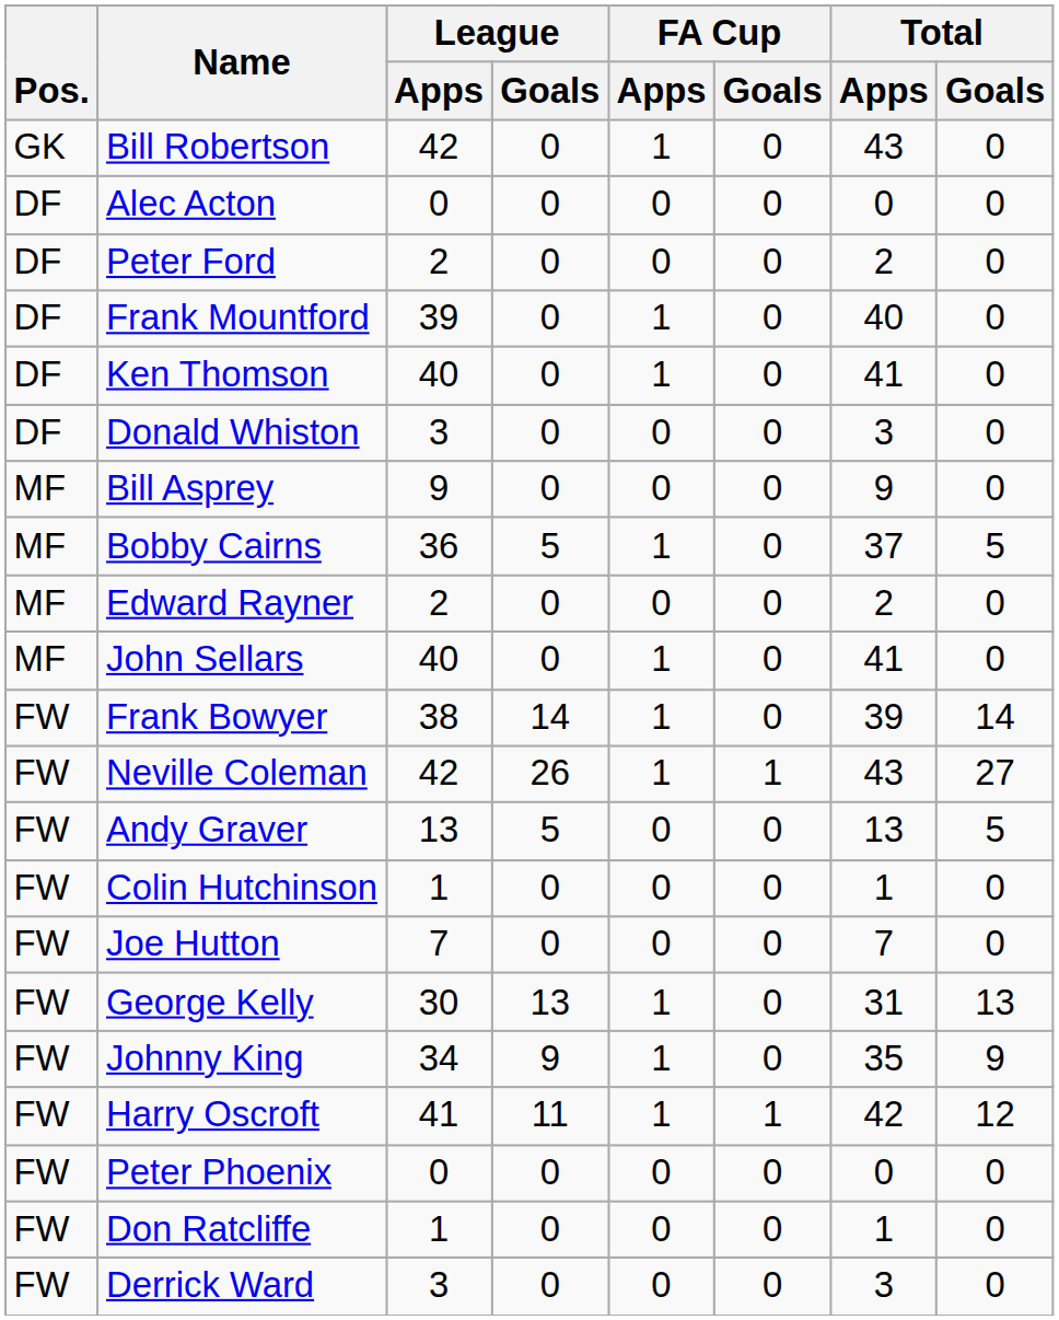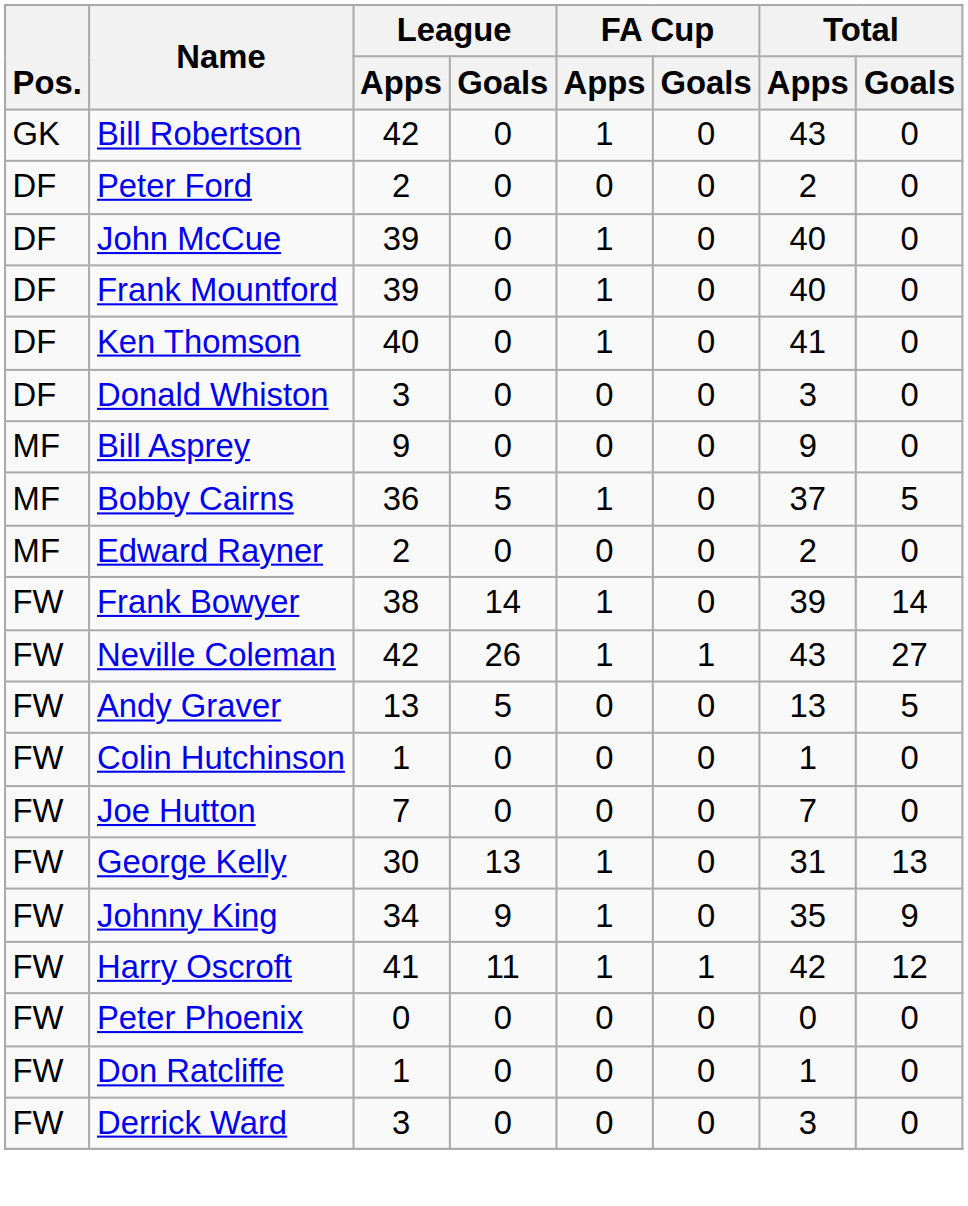 <table class="wikitable" style="text-align:center">
 <tr>
 <th rowspan="2" valign="bottom">Pos.</th>
 <th rowspan="2">Name</th>
 <th colspan="2" width="85">League</th>
 <th colspan="2" width="85">FA Cup</th>
 <th colspan="2" width="85">Total</th>
 </tr>
 <tr>
 <th>Apps</th>
 <th>Goals</th>
 <th>Apps</th>
 <th>Goals</th>
 <th>Apps</th>
 <th>Goals</th>
 </tr>
 <tr>
 <td align="left">GK</td>
 <td align="left"> <a href='#'>Bill Robertson</a></td>
 <td>42</td>
 <td>0</td>
 <td>1</td>
 <td>0</td>
 <td>43</td>
 <td>0</td>
 </tr>
 <tr>
 <td align="left">DF</td>
-<td align="left"> <a href='#'>Alec Acton</a></td>
-<td>0</td>
-<td>0</td>
-<td>0</td>
-<td>0</td>
-<td>0</td>
-<td>0</td>
-</tr>
-<tr>
-<td align="left">DF</td>
 <td align="left"> <a href='#'>Peter Ford</a></td>
 <td>2</td>
 <td>0</td>
 <td>0</td>
 <td>0</td>
 <td>2</td>
+<td>0</td>
+</tr>
+<tr>
+<td align="left">DF</td>
+<td align="left"> <a href='#'>John McCue</a></td>
+<td>39</td>
+<td>0</td>
+<td>1</td>
+<td>0</td>
+<td>40</td>
 <td>0</td>
 </tr>
 <tr>
 <td align="left">DF</td>
 <td align="left"> <a href='#'>Frank Mountford</a></td>
 <td>39</td>
 <td>0</td>
 <td>1</td>
 <td>0</td>
 <td>40</td>
 <td>0</td>
 </tr>
 <tr>
 <td align="left">DF</td>
 <td align="left"> <a href='#'>Ken Thomson</a></td>
 <td>40</td>
 <td>0</td>
 <td>1</td>
 <td>0</td>
 <td>41</td>
 <td>0</td>
 </tr>
 <tr>
 <td align="left">DF</td>
 <td align="left"> <a href='#'>Donald Whiston</a></td>
 <td>3</td>
 <td>0</td>
 <td>0</td>
 <td>0</td>
 <td>3</td>
 <td>0</td>
 </tr>
 <tr>
 <td align="left">MF</td>
 <td align="left"> <a href='#'>Bill Asprey</a></td>
 <td>9</td>
 <td>0</td>
 <td>0</td>
 <td>0</td>
 <td>9</td>
 <td>0</td>
 </tr>
 <tr>
 <td align="left">MF</td>
 <td align="left"> <a href='#'>Bobby Cairns</a></td>
 <td>36</td>
 <td>5</td>
 <td>1</td>
 <td>0</td>
 <td>37</td>
 <td>5</td>
 </tr>
 <tr>
 <td align="left">MF</td>
 <td align="left"> <a href='#'>Edward Rayner</a></td>
 <td>2</td>
 <td>0</td>
 <td>0</td>
 <td>0</td>
 <td>2</td>
-<td>0</td>
-</tr>
-<tr>
-<td align="left">MF</td>
-<td align="left"> <a href='#'>John Sellars</a></td>
-<td>40</td>
-<td>0</td>
-<td>1</td>
-<td>0</td>
-<td>41</td>
 <td>0</td>
 </tr>
 <tr>
 <td align="left">FW</td>
 <td align="left"> <a href='#'>Frank Bowyer</a></td>
 <td>38</td>
 <td>14</td>
 <td>1</td>
 <td>0</td>
 <td>39</td>
 <td>14</td>
 </tr>
 <tr>
 <td align="left">FW</td>
 <td align="left"> <a href='#'>Neville Coleman</a></td>
 <td>42</td>
 <td>26</td>
 <td>1</td>
 <td>1</td>
 <td>43</td>
 <td>27</td>
 </tr>
 <tr>
 <td align="left">FW</td>
 <td align="left"> <a href='#'>Andy Graver</a></td>
 <td>13</td>
 <td>5</td>
 <td>0</td>
 <td>0</td>
 <td>13</td>
 <td>5</td>
 </tr>
 <tr>
 <td align="left">FW</td>
 <td align="left"> <a href='#'>Colin Hutchinson</a></td>
 <td>1</td>
 <td>0</td>
 <td>0</td>
 <td>0</td>
 <td>1</td>
 <td>0</td>
 </tr>
 <tr>
 <td align="left">FW</td>
 <td align="left"> <a href='#'>Joe Hutton</a></td>
 <td>7</td>
 <td>0</td>
 <td>0</td>
 <td>0</td>
 <td>7</td>
 <td>0</td>
 </tr>
 <tr>
 <td align="left">FW</td>
 <td align="left"> <a href='#'>George Kelly</a></td>
 <td>30</td>
 <td>13</td>
 <td>1</td>
 <td>0</td>
 <td>31</td>
 <td>13</td>
 </tr>
 <tr>
 <td align="left">FW</td>
 <td align="left"> <a href='#'>Johnny King</a></td>
 <td>34</td>
 <td>9</td>
 <td>1</td>
 <td>0</td>
 <td>35</td>
 <td>9</td>
 </tr>
 <tr>
 <td align="left">FW</td>
 <td align="left"> <a href='#'>Harry Oscroft</a></td>
 <td>41</td>
 <td>11</td>
 <td>1</td>
 <td>1</td>
 <td>42</td>
 <td>12</td>
 </tr>
 <tr>
 <td align="left">FW</td>
 <td align="left"> <a href='#'>Peter Phoenix</a></td>
 <td>0</td>
 <td>0</td>
 <td>0</td>
 <td>0</td>
 <td>0</td>
 <td>0</td>
 </tr>
 <tr>
 <td align="left">FW</td>
 <td align="left"> <a href='#'>Don Ratcliffe</a></td>
 <td>1</td>
 <td>0</td>
 <td>0</td>
 <td>0</td>
 <td>1</td>
 <td>0</td>
 </tr>
 <tr>
 <td align="left">FW</td>
 <td align="left"> <a href='#'>Derrick Ward</a></td>
 <td>3</td>
 <td>0</td>
 <td>0</td>
 <td>0</td>
 <td>3</td>
 <td>0</td>
 </tr>
 <tr>
 </tr>
 </table>
